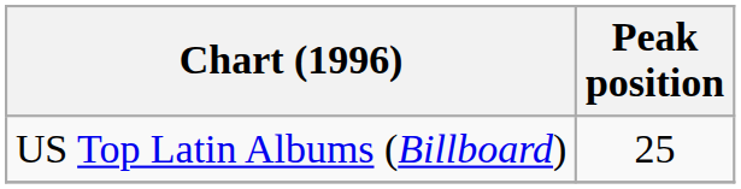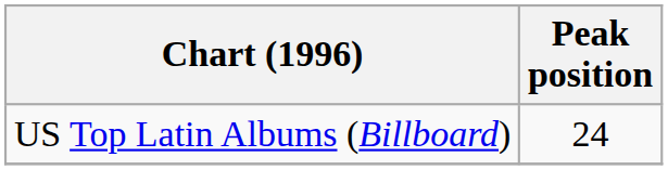 <table class="wikitable">
 <tr>
 <th align="center">Chart (1996)</th>
 <th align="center">Peak<br>position</th>
 </tr>
 <tr>
 <td align="left">US <a href='#'>Top Latin Albums</a> (<em><a href='#'>Billboard</a></em>)</td>
-<td align="center">25</td>
+<td align="center">24</td>
 </tr>
 <tr>
 </tr>
 </table>
